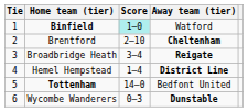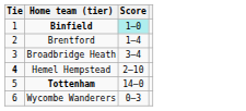 <table class="wikitable" style="text-align:center; font-size:85%">
 <tr>
 <th>Tie</th>
 <th>Home team (tier)</th>
 <th>Score</th>
-<th>Away team (tier)</th>
 <th></th>
 </tr>
 <tr>
 <td align="center">1</td>
 <td><strong>Binfield</strong></td>
 <td align="center" style="background: paleturquoise;">1–0</td>
-<td>Watford</td>
 <td></td>
 </tr>
 <tr>
 <td align="center">2</td>
 <td>Brentford</td>
-<td align="center">2–10</td>
-<td><strong>Cheltenham</strong></td>
+<td align="center">1–4</td>
 <td></td>
 </tr>
 <tr>
 <td align="center">3</td>
 <td>Broadbridge Heath</td>
 <td align="center">3–4</td>
-<td><strong>Reigate</strong></td>
 <td></td>
 </tr>
 <tr>
-<td align="center">4</td>
+<td align="center"><strong>4</strong></td>
 <td>Hemel Hempstead</td>
-<td align="center">1–4</td>
-<td><strong>District Line</strong></td>
+<td align="center">2–10</td>
 <td></td>
 </tr>
 <tr>
 <td align="center">5</td>
 <td><strong>Tottenham</strong></td>
 <td align="center">14–0</td>
-<td>Bedfont United</td>
 <td></td>
 </tr>
 <tr>
 <td align="center">6</td>
 <td>Wycombe Wanderers</td>
 <td align="center">0–3</td>
-<td><strong>Dunstable</strong></td>
 <td></td>
 </tr>
 </table>
